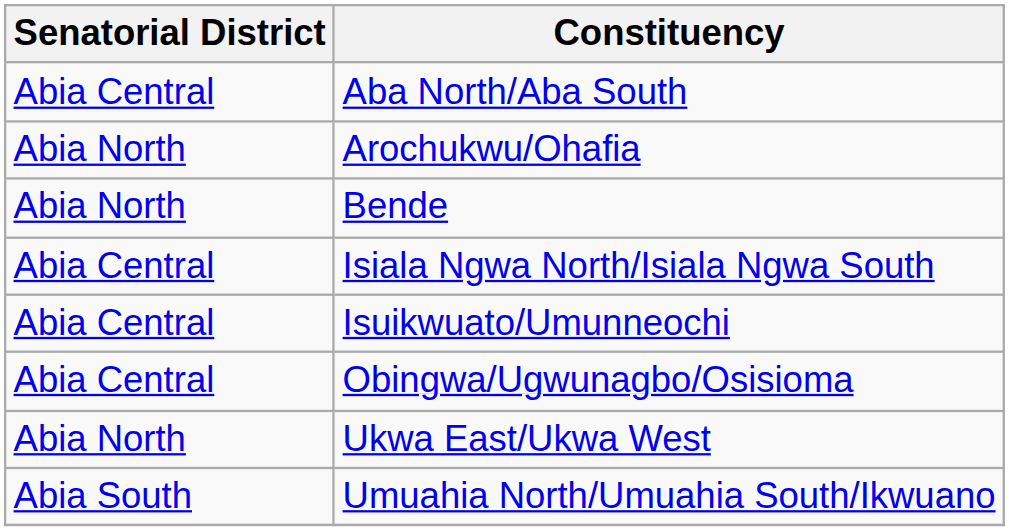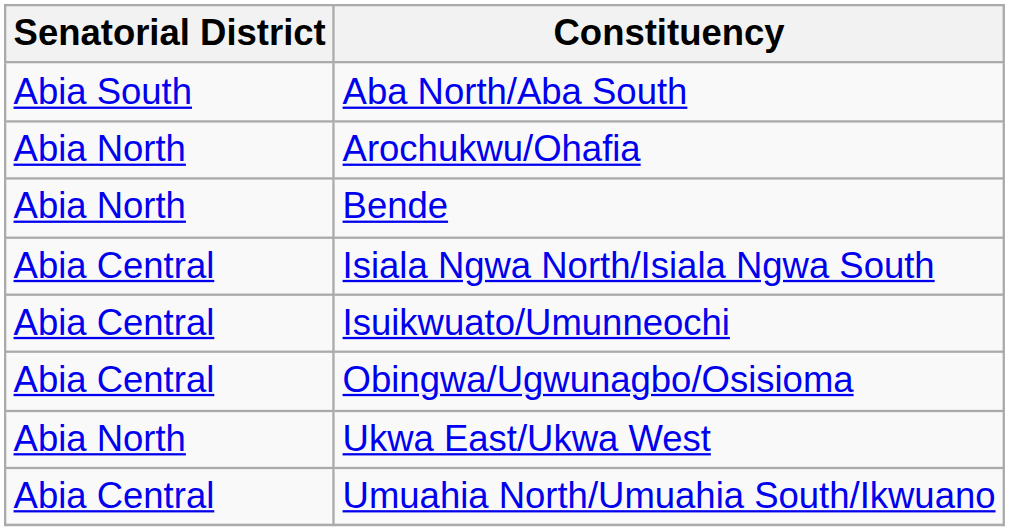 <table class="wikitable sortable">
 <tr>
 <th>Senatorial District</th>
 <th>Constituency</th>
 </tr>
 <tr>
-<td><a href='#'>Abia Central</a></td>
+<td><a href='#'>Abia South</a></td>
 <td><a href='#'>Aba North/Aba South</a></td>
 </tr>
 <tr>
 <td><a href='#'>Abia North</a></td>
 <td><a href='#'>Arochukwu/Ohafia</a></td>
 </tr>
 <tr>
 <td><a href='#'>Abia North</a></td>
 <td><a href='#'>Bende</a></td>
 </tr>
 <tr>
 <td><a href='#'>Abia Central</a></td>
 <td><a href='#'>Isiala Ngwa North/Isiala Ngwa South</a></td>
 </tr>
 <tr>
 <td><a href='#'>Abia Central</a></td>
 <td><a href='#'>Isuikwuato/Umunneochi</a></td>
 </tr>
 <tr>
 <td><a href='#'>Abia Central</a></td>
 <td><a href='#'>Obingwa/Ugwunagbo/Osisioma</a></td>
 </tr>
 <tr>
 <td><a href='#'>Abia North</a></td>
 <td><a href='#'>Ukwa East/Ukwa West</a></td>
 </tr>
 <tr>
-<td><a href='#'>Abia South</a></td>
+<td><a href='#'>Abia Central</a></td>
 <td><a href='#'>Umuahia North/Umuahia South/Ikwuano</a></td>
 </tr>
 <tr>
 </tr>
 </table>
